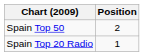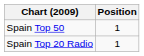 <table class="wikitable sortable">
 <tr>
 <th>Chart (2009)</th>
 <th>Position</th>
 </tr>
 <tr>
 <td>Spain <a href='#'>Top 50</a></td>
-<td align="center">2</td>
+<td align="center">1</td>
 </tr>
 <tr>
 <td>Spain <a href='#'>Top 20 Radio</a></td>
 <td align="center">1</td>
 </tr>
 </table>
